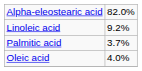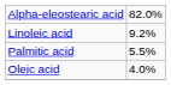 <table class="wikitable">
 <tr>
 <td><a href='#'>Alpha-eleostearic acid</a></td>
 <td>82.0%</td>
 </tr>
 <tr>
 <td><a href='#'>Linoleic acid</a></td>
 <td>9.2%</td>
 </tr>
 <tr>
 <td><a href='#'>Palmitic acid</a></td>
-<td>3.7%</td>
+<td>5.5%</td>
 </tr>
 <tr>
 <td><a href='#'>Oleic acid</a></td>
 <td>4.0%</td>
 </tr>
 <tr>
 </tr>
 </table>
